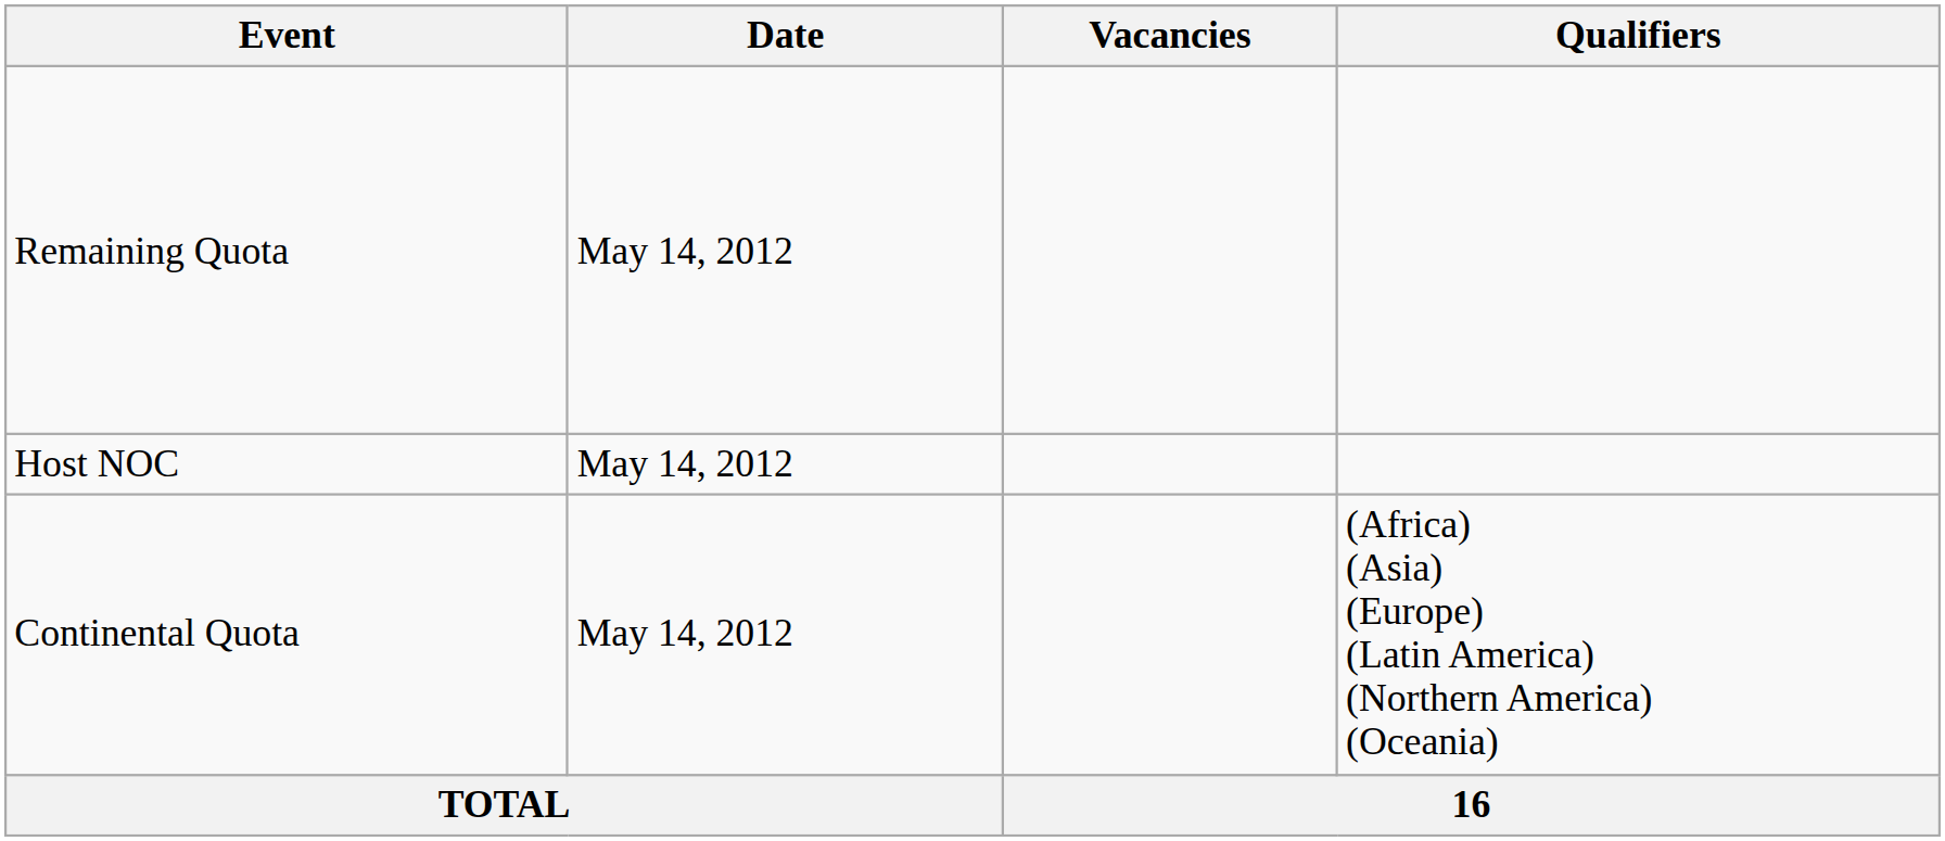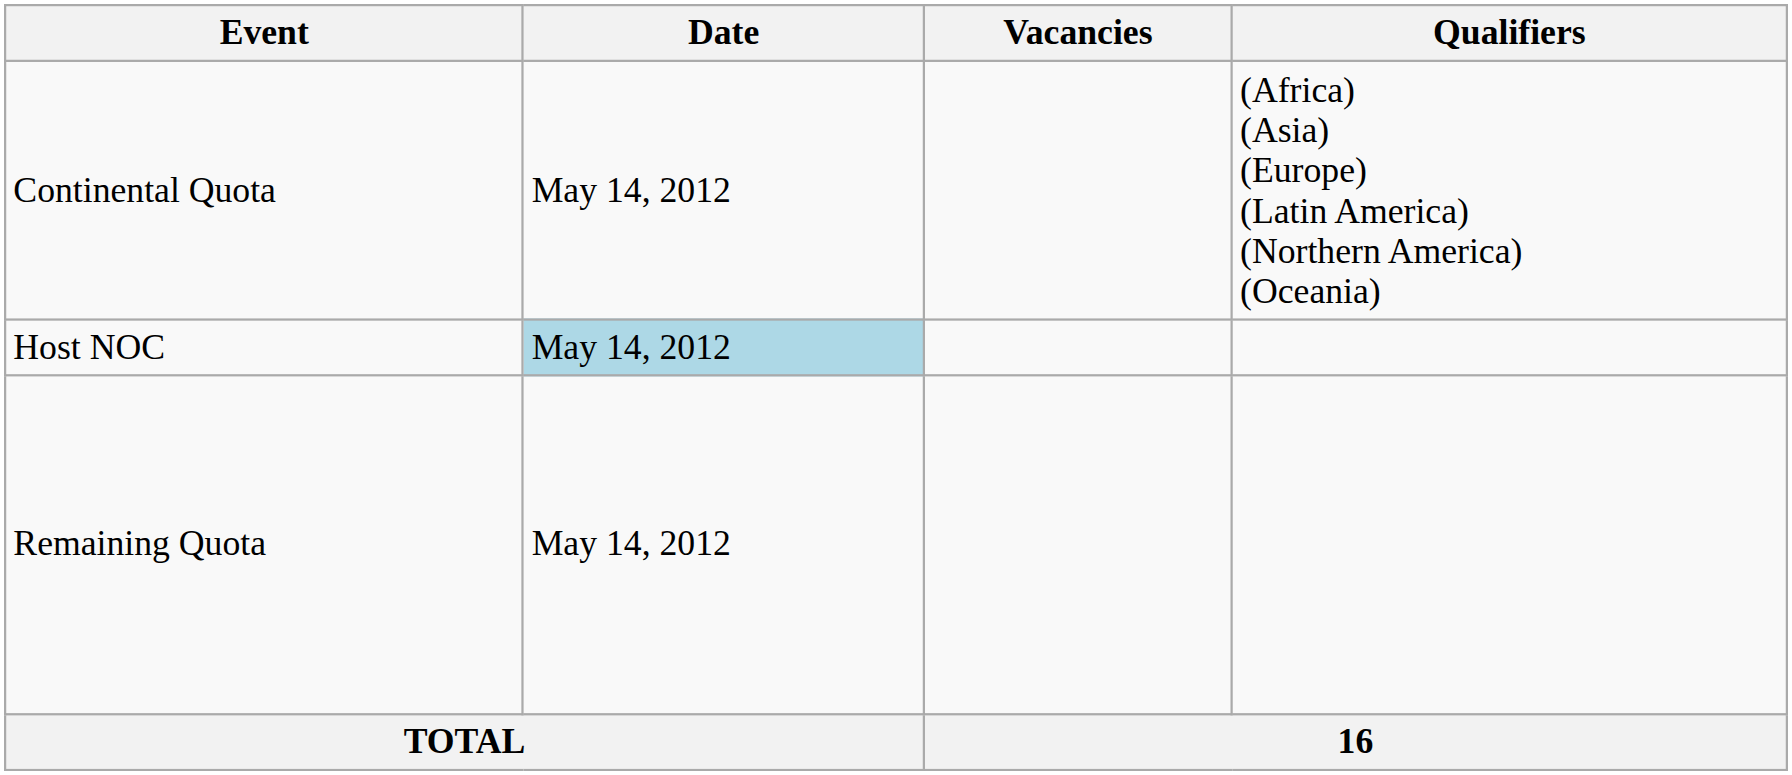 <table class="wikitable" width=800 style="text-align:left; font-size:100%">
 <tr>
 <th>Event</th>
 <th>Date</th>
 <th>Vacancies</th>
 <th>Qualifiers</th>
 </tr>
 <tr>
+<td>Continental Quota</td>
+<td>May 14, 2012</td>
+<td></td>
+<td> (Africa) <br> (Asia) <br> (Europe) <br> (Latin America) <br> (Northern America) <br> (Oceania)</td>
+</tr>
+<tr>
+<td>Host NOC</td>
+<td style="background: lightblue;">May 14, 2012</td>
+<td></td>
+<td></td>
+</tr>
+<tr>
 <td>Remaining Quota</td>
 <td>May 14, 2012</td>
 <td></td>
 <td> <br>  <br>  <br> <br>  <br>  <br>  <br>  <br> </td>
 </tr>
 <tr>
-<td>Host NOC</td>
-<td>May 14, 2012</td>
-<td></td>
-<td></td>
-</tr>
-<tr>
-<td>Continental Quota</td>
-<td>May 14, 2012</td>
-<td></td>
-<td> (Africa) <br> (Asia) <br> (Europe) <br> (Latin America) <br> (Northern America) <br> (Oceania)</td>
-</tr>
-<tr>
 <th colspan=2>TOTAL</th>
 <th colspan=2>16</th>
 </tr>
 </table>
